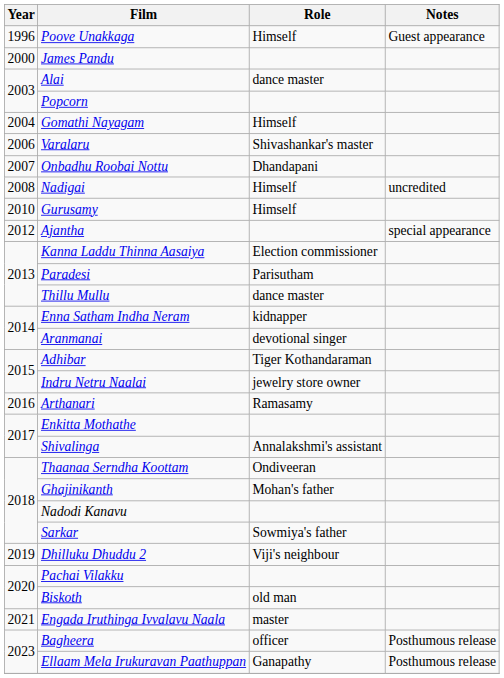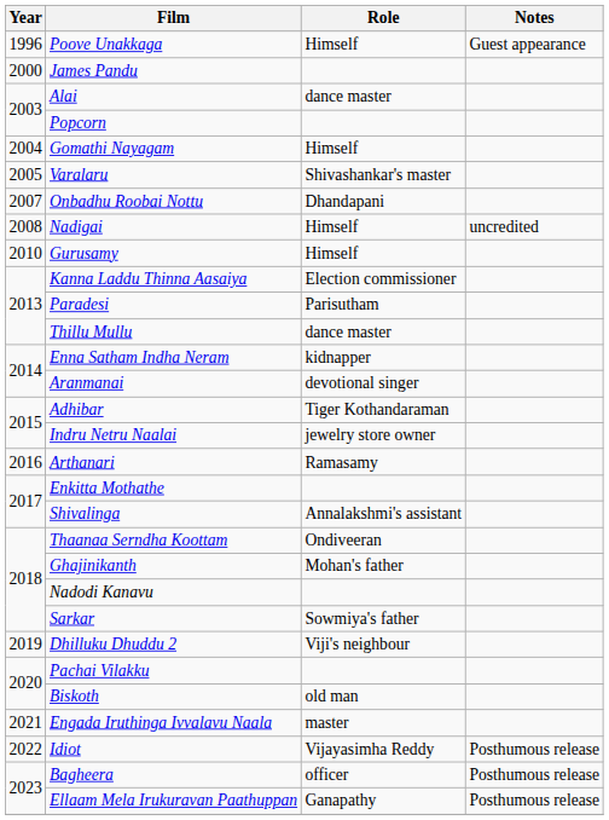 <table class="wikitable">
 <tr style="background:#ccc; text-align:center;">
 <th>Year</th>
 <th>Film</th>
 <th>Role</th>
 <th>Notes</th>
 </tr>
 <tr>
 <td>1996</td>
 <td><em><a href='#'>Poove Unakkaga</a></em></td>
 <td>Himself</td>
 <td>Guest appearance</td>
 </tr>
 <tr>
 <td>2000</td>
 <td><em><a href='#'>James Pandu</a></em></td>
 <td></td>
 <td></td>
 </tr>
 <tr>
 <td rowspan="2">2003</td>
 <td><em><a href='#'>Alai</a></em></td>
 <td>dance master</td>
 <td></td>
 </tr>
 <tr>
 <td><em><a href='#'>Popcorn</a></em></td>
 <td></td>
 <td></td>
 </tr>
 <tr>
 <td>2004</td>
 <td><em><a href='#'>Gomathi Nayagam</a></em></td>
 <td>Himself</td>
 <td></td>
 </tr>
 <tr>
-<td>2006</td>
+<td>2005</td>
 <td><em><a href='#'>Varalaru</a></em></td>
 <td>Shivashankar's master</td>
 <td></td>
 </tr>
 <tr>
 <td>2007</td>
 <td><em><a href='#'>Onbadhu Roobai Nottu</a></em></td>
 <td>Dhandapani</td>
 <td></td>
 </tr>
 <tr>
 <td>2008</td>
 <td><em><a href='#'>Nadigai</a></em></td>
 <td>Himself</td>
 <td>uncredited</td>
 </tr>
 <tr>
 <td>2010</td>
 <td><em><a href='#'>Gurusamy</a></em></td>
 <td>Himself</td>
 <td></td>
-</tr>
-<tr>
-<td>2012</td>
-<td><em><a href='#'>Ajantha</a></em></td>
-<td></td>
-<td>special appearance</td>
 </tr>
 <tr>
 <td rowspan="3">2013</td>
 <td><em><a href='#'>Kanna Laddu Thinna Aasaiya</a></em></td>
 <td>Election commissioner</td>
 <td></td>
 </tr>
 <tr>
 <td><em><a href='#'>Paradesi</a></em></td>
 <td>Parisutham</td>
 <td></td>
 </tr>
 <tr>
 <td><em><a href='#'>Thillu Mullu</a></em></td>
 <td>dance master</td>
 <td></td>
 </tr>
 <tr>
 <td rowspan="2">2014</td>
 <td><em><a href='#'>Enna Satham Indha Neram</a></em></td>
 <td>kidnapper</td>
 <td></td>
 </tr>
 <tr>
 <td><em><a href='#'>Aranmanai</a></em></td>
 <td>devotional singer</td>
 <td></td>
 </tr>
 <tr>
 <td rowspan="2">2015</td>
 <td><em><a href='#'>Adhibar</a></em></td>
 <td>Tiger Kothandaraman</td>
 <td></td>
 </tr>
 <tr>
 <td><em><a href='#'>Indru Netru Naalai</a></em></td>
 <td>jewelry store owner</td>
 <td></td>
 </tr>
 <tr>
 <td>2016</td>
 <td><em><a href='#'>Arthanari</a></em></td>
 <td>Ramasamy</td>
 <td></td>
 </tr>
 <tr>
 <td rowspan="2">2017</td>
 <td><em><a href='#'>Enkitta Mothathe</a></em></td>
 <td></td>
 <td></td>
 </tr>
 <tr>
 <td><em><a href='#'>Shivalinga</a></em></td>
 <td>Annalakshmi's assistant</td>
 <td></td>
 </tr>
 <tr>
 <td rowspan="4">2018</td>
 <td><em><a href='#'>Thaanaa Serndha Koottam</a></em></td>
 <td>Ondiveeran</td>
 <td></td>
 </tr>
 <tr>
 <td><em><a href='#'>Ghajinikanth</a></em></td>
 <td>Mohan's father</td>
 <td></td>
 </tr>
 <tr>
 <td><em>Nadodi Kanavu</em></td>
 <td></td>
 <td></td>
 </tr>
 <tr>
 <td><em><a href='#'>Sarkar</a></em></td>
 <td>Sowmiya's father</td>
 <td></td>
 </tr>
 <tr>
 <td>2019</td>
 <td><em><a href='#'>Dhilluku Dhuddu 2</a></em></td>
 <td>Viji's neighbour</td>
 <td></td>
 </tr>
 <tr>
 <td rowspan="2">2020</td>
 <td><em><a href='#'>Pachai Vilakku</a></em></td>
 <td></td>
 <td></td>
 </tr>
 <tr>
 <td><em><a href='#'>Biskoth</a></em></td>
 <td>old man</td>
 <td></td>
 </tr>
 <tr>
 <td>2021</td>
 <td><em><a href='#'>Engada Iruthinga Ivvalavu Naala</a></em></td>
 <td>master</td>
 <td></td>
 </tr>
 <tr>
+<td>2022</td>
+<td><em><a href='#'>Idiot</a></em></td>
+<td>Vijayasimha Reddy</td>
+<td>Posthumous release</td>
+</tr>
+<tr>
 <td rowspan="2">2023</td>
 <td><em><a href='#'>Bagheera</a></em></td>
 <td>officer</td>
 <td>Posthumous release</td>
 </tr>
 <tr>
 <td><em><a href='#'>Ellaam Mela Irukuravan Paathuppan</a></em></td>
 <td>Ganapathy</td>
 <td>Posthumous release</td>
 </tr>
 <tr>
 </tr>
 </table>
